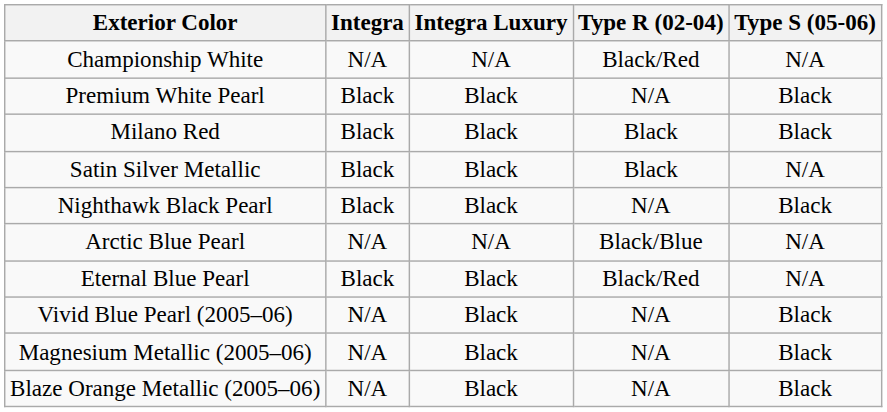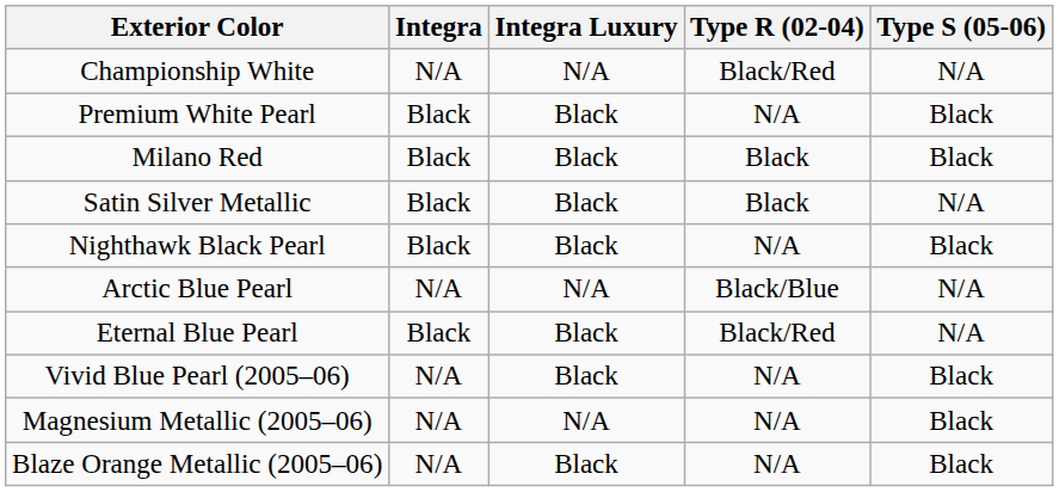 <table class="wikitable" Style="text-align:center">
 <tr>
 <th>Exterior Color</th>
 <th>Integra</th>
 <th>Integra Luxury</th>
 <th>Type R (02-04)</th>
 <th>Type S (05-06)</th>
 </tr>
 <tr>
 <td>Championship White</td>
 <td>N/A</td>
 <td>N/A</td>
 <td>Black/Red</td>
 <td>N/A</td>
 </tr>
 <tr>
 <td>Premium White Pearl</td>
 <td>Black</td>
 <td>Black</td>
 <td>N/A</td>
 <td>Black</td>
 </tr>
 <tr>
 <td>Milano Red</td>
 <td>Black</td>
 <td>Black</td>
 <td>Black</td>
 <td>Black</td>
 </tr>
 <tr>
 <td>Satin Silver Metallic</td>
 <td>Black</td>
 <td>Black</td>
 <td>Black</td>
 <td>N/A</td>
 </tr>
 <tr>
 <td>Nighthawk Black Pearl</td>
 <td>Black</td>
 <td>Black</td>
 <td>N/A</td>
 <td>Black</td>
 </tr>
 <tr>
 <td>Arctic Blue Pearl</td>
 <td>N/A</td>
 <td>N/A</td>
 <td>Black/Blue</td>
 <td>N/A</td>
 </tr>
 <tr>
 <td>Eternal Blue Pearl</td>
 <td>Black</td>
 <td>Black</td>
 <td>Black/Red</td>
 <td>N/A</td>
 </tr>
 <tr>
 <td>Vivid Blue Pearl (2005–06)</td>
 <td>N/A</td>
 <td>Black</td>
 <td>N/A</td>
 <td>Black</td>
 </tr>
 <tr>
 <td>Magnesium Metallic (2005–06)</td>
 <td>N/A</td>
-<td>Black</td>
+<td>N/A</td>
 <td>N/A</td>
 <td>Black</td>
 </tr>
 <tr>
 <td>Blaze Orange Metallic (2005–06)</td>
 <td>N/A</td>
 <td>Black</td>
 <td>N/A</td>
 <td>Black</td>
 </tr>
 </table>
